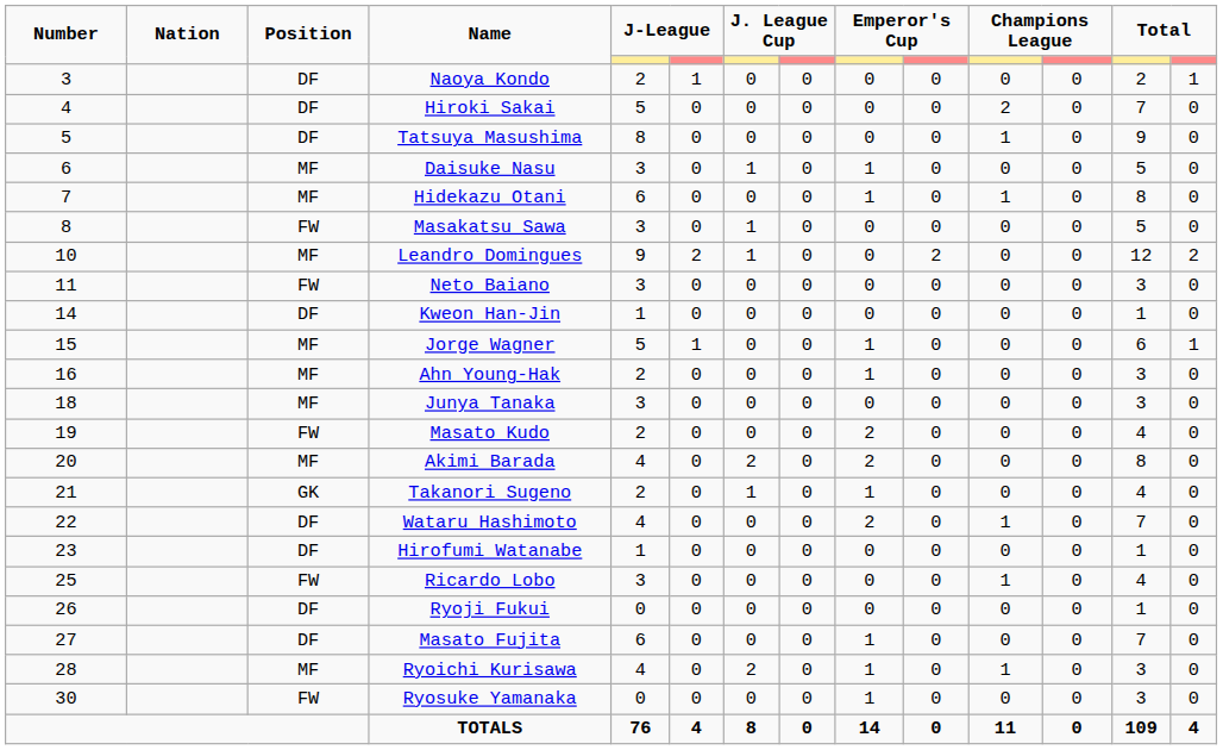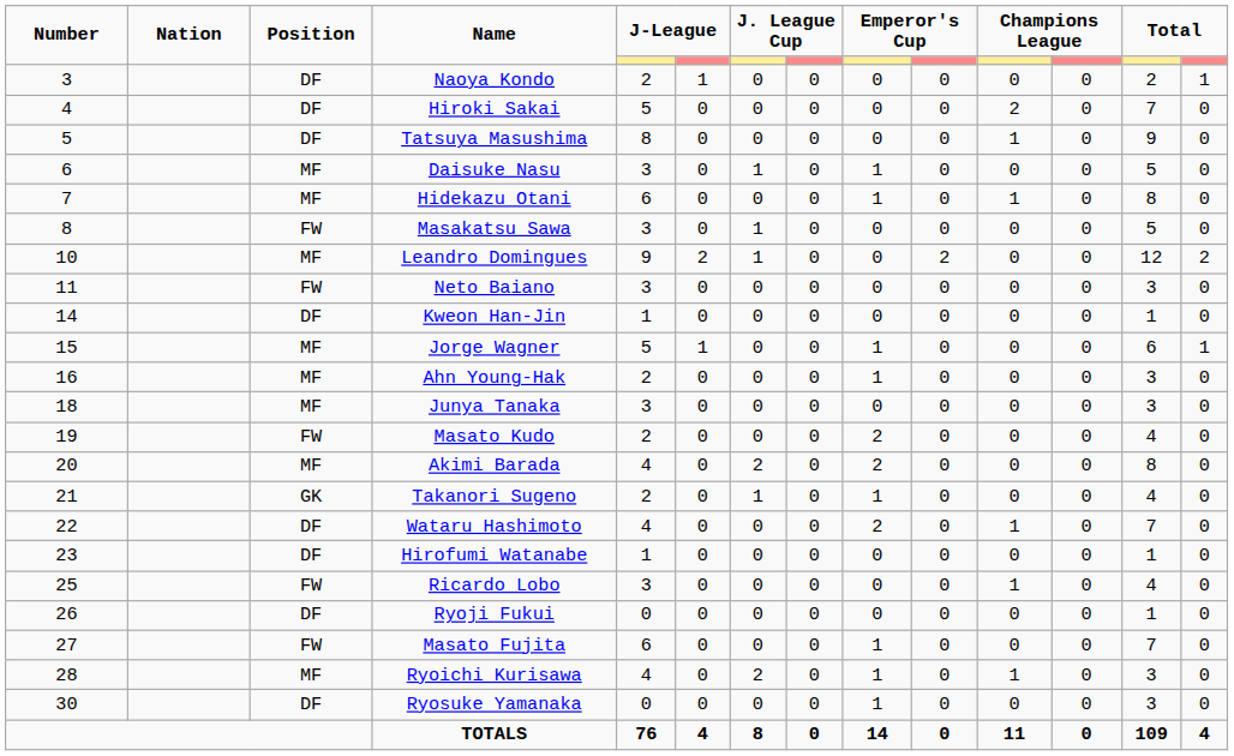 <table class="wikitable" style="font-size: 100%; text-align: center;">
 <tr>
 <td rowspan="2" width="10%" align="center"><strong>Number</strong></td>
 <td rowspan="2" width="10%" align="center"><strong>Nation</strong></td>
 <td rowspan="2" width="10%" align="center"><strong>Position</strong></td>
 <td rowspan="2" width="20%" align="center"><strong>Name</strong></td>
 <td colspan="2" align="center"><strong>J-League</strong></td>
 <td colspan="2" align="center"><strong>J. League Cup</strong></td>
 <td colspan="2" align="center"><strong>Emperor's Cup</strong></td>
 <td colspan="2" align="center"><strong>Champions League</strong></td>
 <td colspan="2" align="center"><strong>Total</strong></td>
 </tr>
 <tr>
 <th width=60 style="background: #FFEE99"></th>
 <th width=60 style="background: #FF8888"></th>
 <th width=60 style="background: #FFEE99"></th>
 <th width=60 style="background: #FF8888"></th>
 <th width=60 style="background: #FFEE99"></th>
 <th width=60 style="background: #FF8888"></th>
 <th width=70 style="background: #FFEE99"></th>
 <th width=70 style="background: #FF8888"></th>
 <th width=60 style="background: #FFEE99"></th>
 <th width=60 style="background: #FF8888"></th>
 </tr>
 <tr>
 <td>3</td>
 <td></td>
 <td>DF</td>
 <td><a href='#'>Naoya Kondo</a></td>
 <td>2</td>
 <td>1</td>
 <td>0</td>
 <td>0</td>
 <td>0</td>
 <td>0</td>
 <td>0</td>
 <td>0</td>
 <td>2</td>
 <td>1</td>
 </tr>
 <tr>
 <td>4</td>
 <td></td>
 <td>DF</td>
 <td><a href='#'>Hiroki Sakai</a></td>
 <td>5</td>
 <td>0</td>
 <td>0</td>
 <td>0</td>
 <td>0</td>
 <td>0</td>
 <td>2</td>
 <td>0</td>
 <td>7</td>
 <td>0</td>
 </tr>
 <tr>
 <td>5</td>
 <td></td>
 <td>DF</td>
 <td><a href='#'>Tatsuya Masushima</a></td>
 <td>8</td>
 <td>0</td>
 <td>0</td>
 <td>0</td>
 <td>0</td>
 <td>0</td>
 <td>1</td>
 <td>0</td>
 <td>9</td>
 <td>0</td>
 </tr>
 <tr>
 <td>6</td>
 <td></td>
 <td>MF</td>
 <td><a href='#'>Daisuke Nasu</a></td>
 <td>3</td>
 <td>0</td>
 <td>1</td>
 <td>0</td>
 <td>1</td>
 <td>0</td>
 <td>0</td>
 <td>0</td>
 <td>5</td>
 <td>0</td>
 </tr>
 <tr>
 <td>7</td>
 <td></td>
 <td>MF</td>
 <td><a href='#'>Hidekazu Otani</a></td>
 <td>6</td>
 <td>0</td>
 <td>0</td>
 <td>0</td>
 <td>1</td>
 <td>0</td>
 <td>1</td>
 <td>0</td>
 <td>8</td>
 <td>0</td>
 </tr>
 <tr>
 <td>8</td>
 <td></td>
 <td>FW</td>
 <td><a href='#'>Masakatsu Sawa</a></td>
 <td>3</td>
 <td>0</td>
 <td>1</td>
 <td>0</td>
 <td>0</td>
 <td>0</td>
 <td>0</td>
 <td>0</td>
 <td>5</td>
 <td>0</td>
 </tr>
 <tr>
 <td>10</td>
 <td></td>
 <td>MF</td>
 <td><a href='#'>Leandro Domingues</a></td>
 <td>9</td>
 <td>2</td>
 <td>1</td>
 <td>0</td>
 <td>0</td>
 <td>2</td>
 <td>0</td>
 <td>0</td>
 <td>12</td>
 <td>2</td>
 </tr>
 <tr>
 <td>11</td>
 <td></td>
 <td>FW</td>
 <td><a href='#'>Neto Baiano</a></td>
 <td>3</td>
 <td>0</td>
 <td>0</td>
 <td>0</td>
 <td>0</td>
 <td>0</td>
 <td>0</td>
 <td>0</td>
 <td>3</td>
 <td>0</td>
 </tr>
 <tr>
 <td>14</td>
 <td></td>
 <td>DF</td>
 <td><a href='#'>Kweon Han-Jin</a></td>
 <td>1</td>
 <td>0</td>
 <td>0</td>
 <td>0</td>
 <td>0</td>
 <td>0</td>
 <td>0</td>
 <td>0</td>
 <td>1</td>
 <td>0</td>
 </tr>
 <tr>
 <td>15</td>
 <td></td>
 <td>MF</td>
 <td><a href='#'>Jorge Wagner</a></td>
 <td>5</td>
 <td>1</td>
 <td>0</td>
 <td>0</td>
 <td>1</td>
 <td>0</td>
 <td>0</td>
 <td>0</td>
 <td>6</td>
 <td>1</td>
 </tr>
 <tr>
 <td>16</td>
 <td></td>
 <td>MF</td>
 <td><a href='#'>Ahn Young-Hak</a></td>
 <td>2</td>
 <td>0</td>
 <td>0</td>
 <td>0</td>
 <td>1</td>
 <td>0</td>
 <td>0</td>
 <td>0</td>
 <td>3</td>
 <td>0</td>
 </tr>
 <tr>
 <td>18</td>
 <td></td>
 <td>MF</td>
 <td><a href='#'>Junya Tanaka</a></td>
 <td>3</td>
 <td>0</td>
 <td>0</td>
 <td>0</td>
 <td>0</td>
 <td>0</td>
 <td>0</td>
 <td>0</td>
 <td>3</td>
 <td>0</td>
 </tr>
 <tr>
 <td>19</td>
 <td></td>
 <td>FW</td>
 <td><a href='#'>Masato Kudo</a></td>
 <td>2</td>
 <td>0</td>
 <td>0</td>
 <td>0</td>
 <td>2</td>
 <td>0</td>
 <td>0</td>
 <td>0</td>
 <td>4</td>
 <td>0</td>
 </tr>
 <tr>
 <td>20</td>
 <td></td>
 <td>MF</td>
 <td><a href='#'>Akimi Barada</a></td>
 <td>4</td>
 <td>0</td>
 <td>2</td>
 <td>0</td>
 <td>2</td>
 <td>0</td>
 <td>0</td>
 <td>0</td>
 <td>8</td>
 <td>0</td>
 </tr>
 <tr>
 <td>21</td>
 <td></td>
 <td>GK</td>
 <td><a href='#'>Takanori Sugeno</a></td>
 <td>2</td>
 <td>0</td>
 <td>1</td>
 <td>0</td>
 <td>1</td>
 <td>0</td>
 <td>0</td>
 <td>0</td>
 <td>4</td>
 <td>0</td>
 </tr>
 <tr>
 <td>22</td>
 <td></td>
 <td>DF</td>
 <td><a href='#'>Wataru Hashimoto</a></td>
 <td>4</td>
 <td>0</td>
 <td>0</td>
 <td>0</td>
 <td>2</td>
 <td>0</td>
 <td>1</td>
 <td>0</td>
 <td>7</td>
 <td>0</td>
 </tr>
 <tr>
 <td>23</td>
 <td></td>
 <td>DF</td>
 <td><a href='#'>Hirofumi Watanabe</a></td>
 <td>1</td>
 <td>0</td>
 <td>0</td>
 <td>0</td>
 <td>0</td>
 <td>0</td>
 <td>0</td>
 <td>0</td>
 <td>1</td>
 <td>0</td>
 </tr>
 <tr>
 <td>25</td>
 <td></td>
 <td>FW</td>
 <td><a href='#'>Ricardo Lobo</a></td>
 <td>3</td>
 <td>0</td>
 <td>0</td>
 <td>0</td>
 <td>0</td>
 <td>0</td>
 <td>1</td>
 <td>0</td>
 <td>4</td>
 <td>0</td>
 </tr>
 <tr>
 <td>26</td>
 <td></td>
 <td>DF</td>
 <td><a href='#'>Ryoji Fukui</a></td>
 <td>0</td>
 <td>0</td>
 <td>0</td>
 <td>0</td>
 <td>0</td>
 <td>0</td>
 <td>0</td>
 <td>0</td>
 <td>1</td>
 <td>0</td>
 </tr>
 <tr>
 <td>27</td>
 <td></td>
-<td>DF</td>
+<td>FW</td>
 <td><a href='#'>Masato Fujita</a></td>
 <td>6</td>
 <td>0</td>
 <td>0</td>
 <td>0</td>
 <td>1</td>
 <td>0</td>
 <td>0</td>
 <td>0</td>
 <td>7</td>
 <td>0</td>
 </tr>
 <tr>
 <td>28</td>
 <td></td>
 <td>MF</td>
 <td><a href='#'>Ryoichi Kurisawa</a></td>
 <td>4</td>
 <td>0</td>
 <td>2</td>
 <td>0</td>
 <td>1</td>
 <td>0</td>
 <td>1</td>
 <td>0</td>
 <td>3</td>
 <td>0</td>
 </tr>
 <tr>
 <td>30</td>
 <td></td>
-<td>FW</td>
+<td>DF</td>
 <td><a href='#'>Ryosuke Yamanaka</a></td>
 <td>0</td>
 <td>0</td>
 <td>0</td>
 <td>0</td>
 <td>1</td>
 <td>0</td>
 <td>0</td>
 <td>0</td>
 <td>3</td>
 <td>0</td>
 </tr>
 <tr>
 <td colspan="3"></td>
 <td><strong>TOTALS</strong></td>
 <td><strong>76</strong></td>
 <td><strong>4</strong></td>
 <td><strong>8</strong></td>
 <td><strong>0</strong></td>
 <td><strong>14</strong></td>
 <td><strong>0</strong></td>
 <td><strong>11</strong></td>
 <td><strong>0</strong></td>
 <td><strong>109</strong></td>
 <td><strong>4</strong></td>
 </tr>
 </table>
